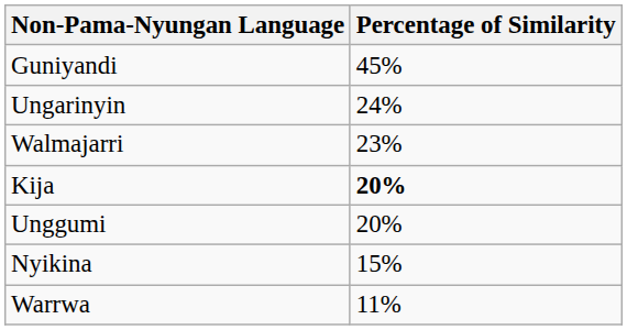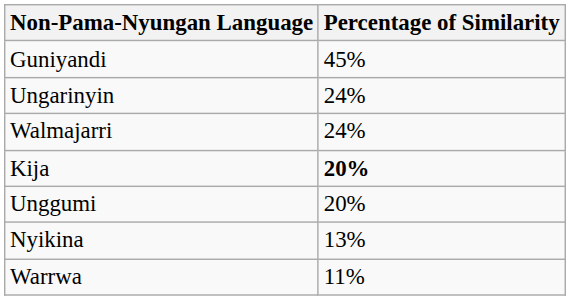 <table class="wikitable">
 <tr>
 <th>Non-Pama-Nyungan Language</th>
 <th>Percentage of Similarity</th>
 </tr>
 <tr>
 <td>Guniyandi</td>
 <td>45%</td>
 </tr>
 <tr>
 <td>Ungarinyin</td>
 <td>24%</td>
 </tr>
 <tr>
 <td>Walmajarri</td>
-<td>23%</td>
+<td>24%</td>
 </tr>
 <tr>
 <td>Kija</td>
 <td><strong>20%</strong></td>
 </tr>
 <tr>
 <td>Unggumi</td>
 <td>20%</td>
 </tr>
 <tr>
 <td>Nyikina</td>
-<td>15%</td>
+<td>13%</td>
 </tr>
 <tr>
 <td>Warrwa</td>
 <td>11%</td>
 </tr>
 </table>
